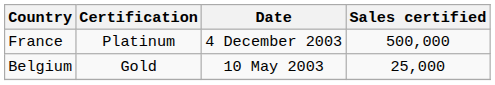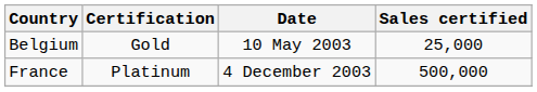 <table class="wikitable sortable">
 <tr>
 <th bgcolor="#ebf5ff">Country</th>
 <th bgcolor="#ebf5ff">Certification</th>
 <th bgcolor="#ebf5ff">Date</th>
 <th bgcolor="#ebf5ff">Sales certified</th>
 </tr>
 <tr>
+<td>Belgium</td>
+<td align="center">Gold</td>
+<td align="center">10 May 2003</td>
+<td align="center">25,000</td>
+</tr>
+<tr>
 <td>France</td>
 <td align="center">Platinum</td>
 <td align="center">4 December 2003</td>
 <td align="center">500,000</td>
 </tr>
 <tr>
-<td>Belgium</td>
-<td align="center">Gold</td>
-<td align="center">10 May 2003</td>
-<td align="center">25,000</td>
-</tr>
-<tr>
 </tr>
 </table>
